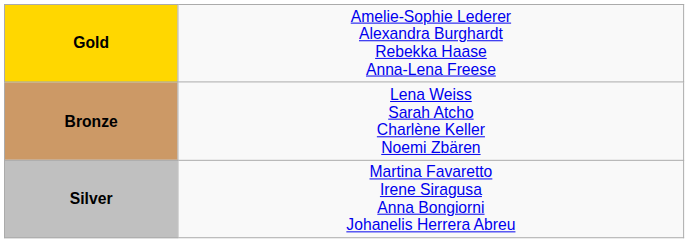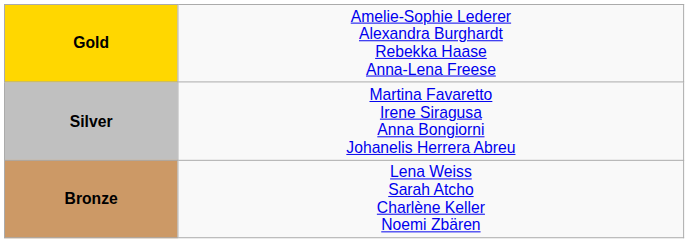 <table class="wikitable" style="text-align:center; " width="35%">
 <tr>
 <td bgcolor="gold"><strong>Gold</strong></td>
 <td><a href='#'>Amelie-Sophie Lederer</a><br><a href='#'>Alexandra Burghardt</a><br><a href='#'>Rebekka Haase</a><br><a href='#'>Anna-Lena Freese</a><br>  <small><em></em></small></td>
 </tr>
 <tr>
+<td bgcolor="silver"><strong>Silver</strong></td>
+<td><a href='#'>Martina Favaretto</a><br><a href='#'>Irene Siragusa</a><br><a href='#'>Anna Bongiorni</a><br><a href='#'>Johanelis Herrera Abreu</a><br>  <small><em></em></small></td>
+</tr>
+<tr>
 <td bgcolor="CC9966"><strong>Bronze</strong></td>
 <td><a href='#'>Lena Weiss</a><br><a href='#'>Sarah Atcho</a><br><a href='#'>Charlène Keller</a><br><a href='#'>Noemi Zbären</a><br>  <small><em></em></small></td>
 </tr>
-<tr>
-<td bgcolor="silver"><strong>Silver</strong></td>
-<td><a href='#'>Martina Favaretto</a><br><a href='#'>Irene Siragusa</a><br><a href='#'>Anna Bongiorni</a><br><a href='#'>Johanelis Herrera Abreu</a><br>  <small><em></em></small></td>
-</tr>
 </table>
